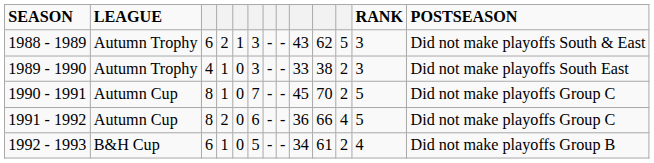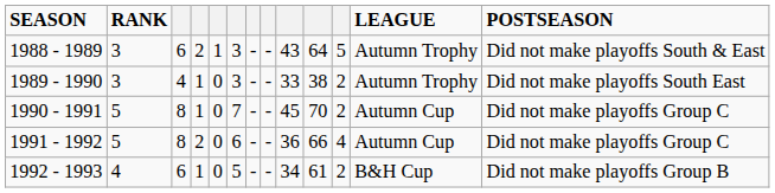 <table class="wikitable">
 <tr>
 <td><strong> SEASON</strong></td>
-<td><strong>LEAGUE</strong></td>
+<td><strong>RANK</strong></td>
 <th></th>
 <th></th>
 <th></th>
 <th></th>
 <th></th>
 <th></th>
 <th></th>
 <th></th>
 <th></th>
-<td><strong>RANK</strong></td>
+<td><strong>LEAGUE</strong></td>
 <td><strong>POSTSEASON</strong></td>
 </tr>
 <tr>
 <td>1988 - 1989</td>
-<td>Autumn Trophy</td>
+<td>3</td>
 <td>6</td>
 <td>2</td>
 <td>1</td>
 <td>3</td>
 <td>-</td>
 <td>-</td>
 <td>43</td>
-<td>62</td>
+<td>64</td>
 <td>5</td>
-<td>3</td>
+<td>Autumn Trophy</td>
 <td>Did not make playoffs South & East</td>
 </tr>
 <tr>
 <td>1989 - 1990</td>
-<td>Autumn Trophy</td>
+<td>3</td>
 <td>4</td>
 <td>1</td>
 <td>0</td>
 <td>3</td>
 <td>-</td>
 <td>-</td>
 <td>33</td>
 <td>38</td>
 <td>2</td>
-<td>3</td>
+<td>Autumn Trophy</td>
 <td>Did not make playoffs South East</td>
 </tr>
 <tr>
 <td>1990 - 1991</td>
-<td>Autumn Cup</td>
+<td>5</td>
 <td>8</td>
 <td>1</td>
 <td>0</td>
 <td>7</td>
 <td>-</td>
 <td>-</td>
 <td>45</td>
 <td>70</td>
 <td>2</td>
-<td>5</td>
+<td>Autumn Cup</td>
 <td>Did not make playoffs Group C</td>
 </tr>
 <tr>
 <td>1991 - 1992</td>
-<td>Autumn Cup</td>
+<td>5</td>
 <td>8</td>
 <td>2</td>
 <td>0</td>
 <td>6</td>
 <td>-</td>
 <td>-</td>
 <td>36</td>
 <td>66</td>
 <td>4</td>
-<td>5</td>
+<td>Autumn Cup</td>
 <td>Did not make playoffs Group C</td>
 </tr>
 <tr>
 <td>1992 - 1993</td>
-<td>B&H Cup</td>
+<td>4</td>
 <td>6</td>
 <td>1</td>
 <td>0</td>
 <td>5</td>
 <td>-</td>
 <td>-</td>
 <td>34</td>
 <td>61</td>
 <td>2</td>
-<td>4</td>
+<td>B&H Cup</td>
 <td>Did not make playoffs Group B</td>
 </tr>
 </table>
